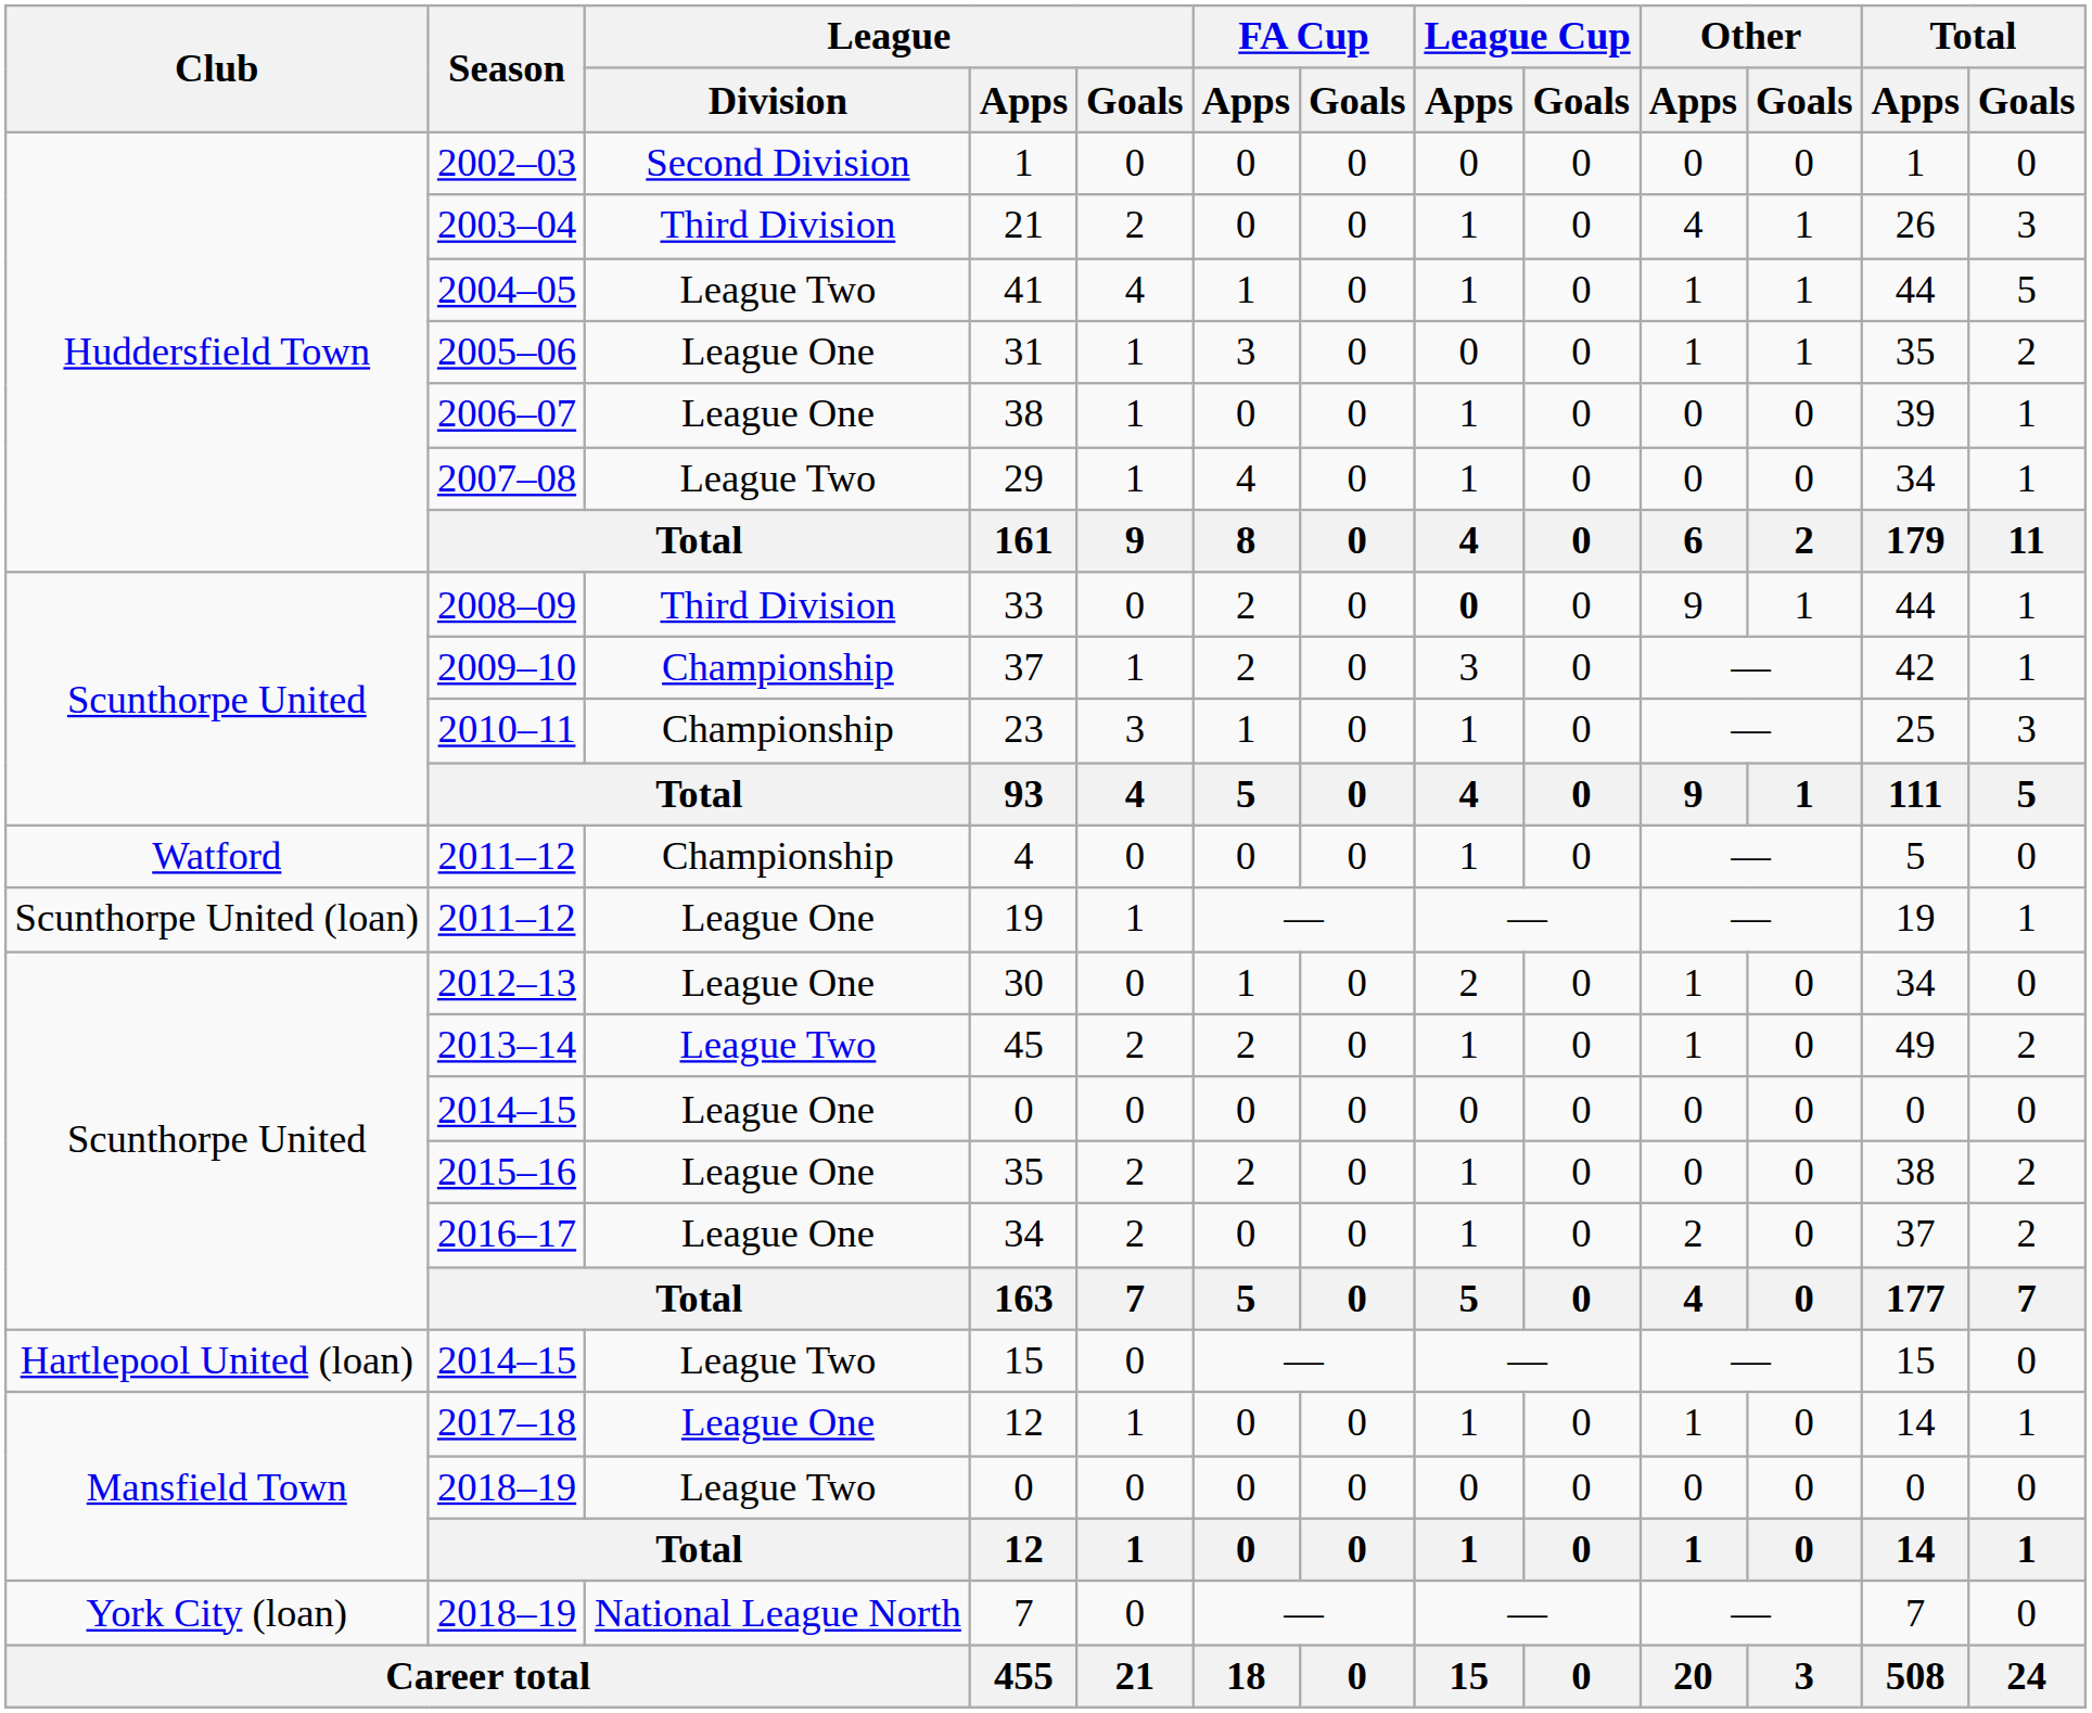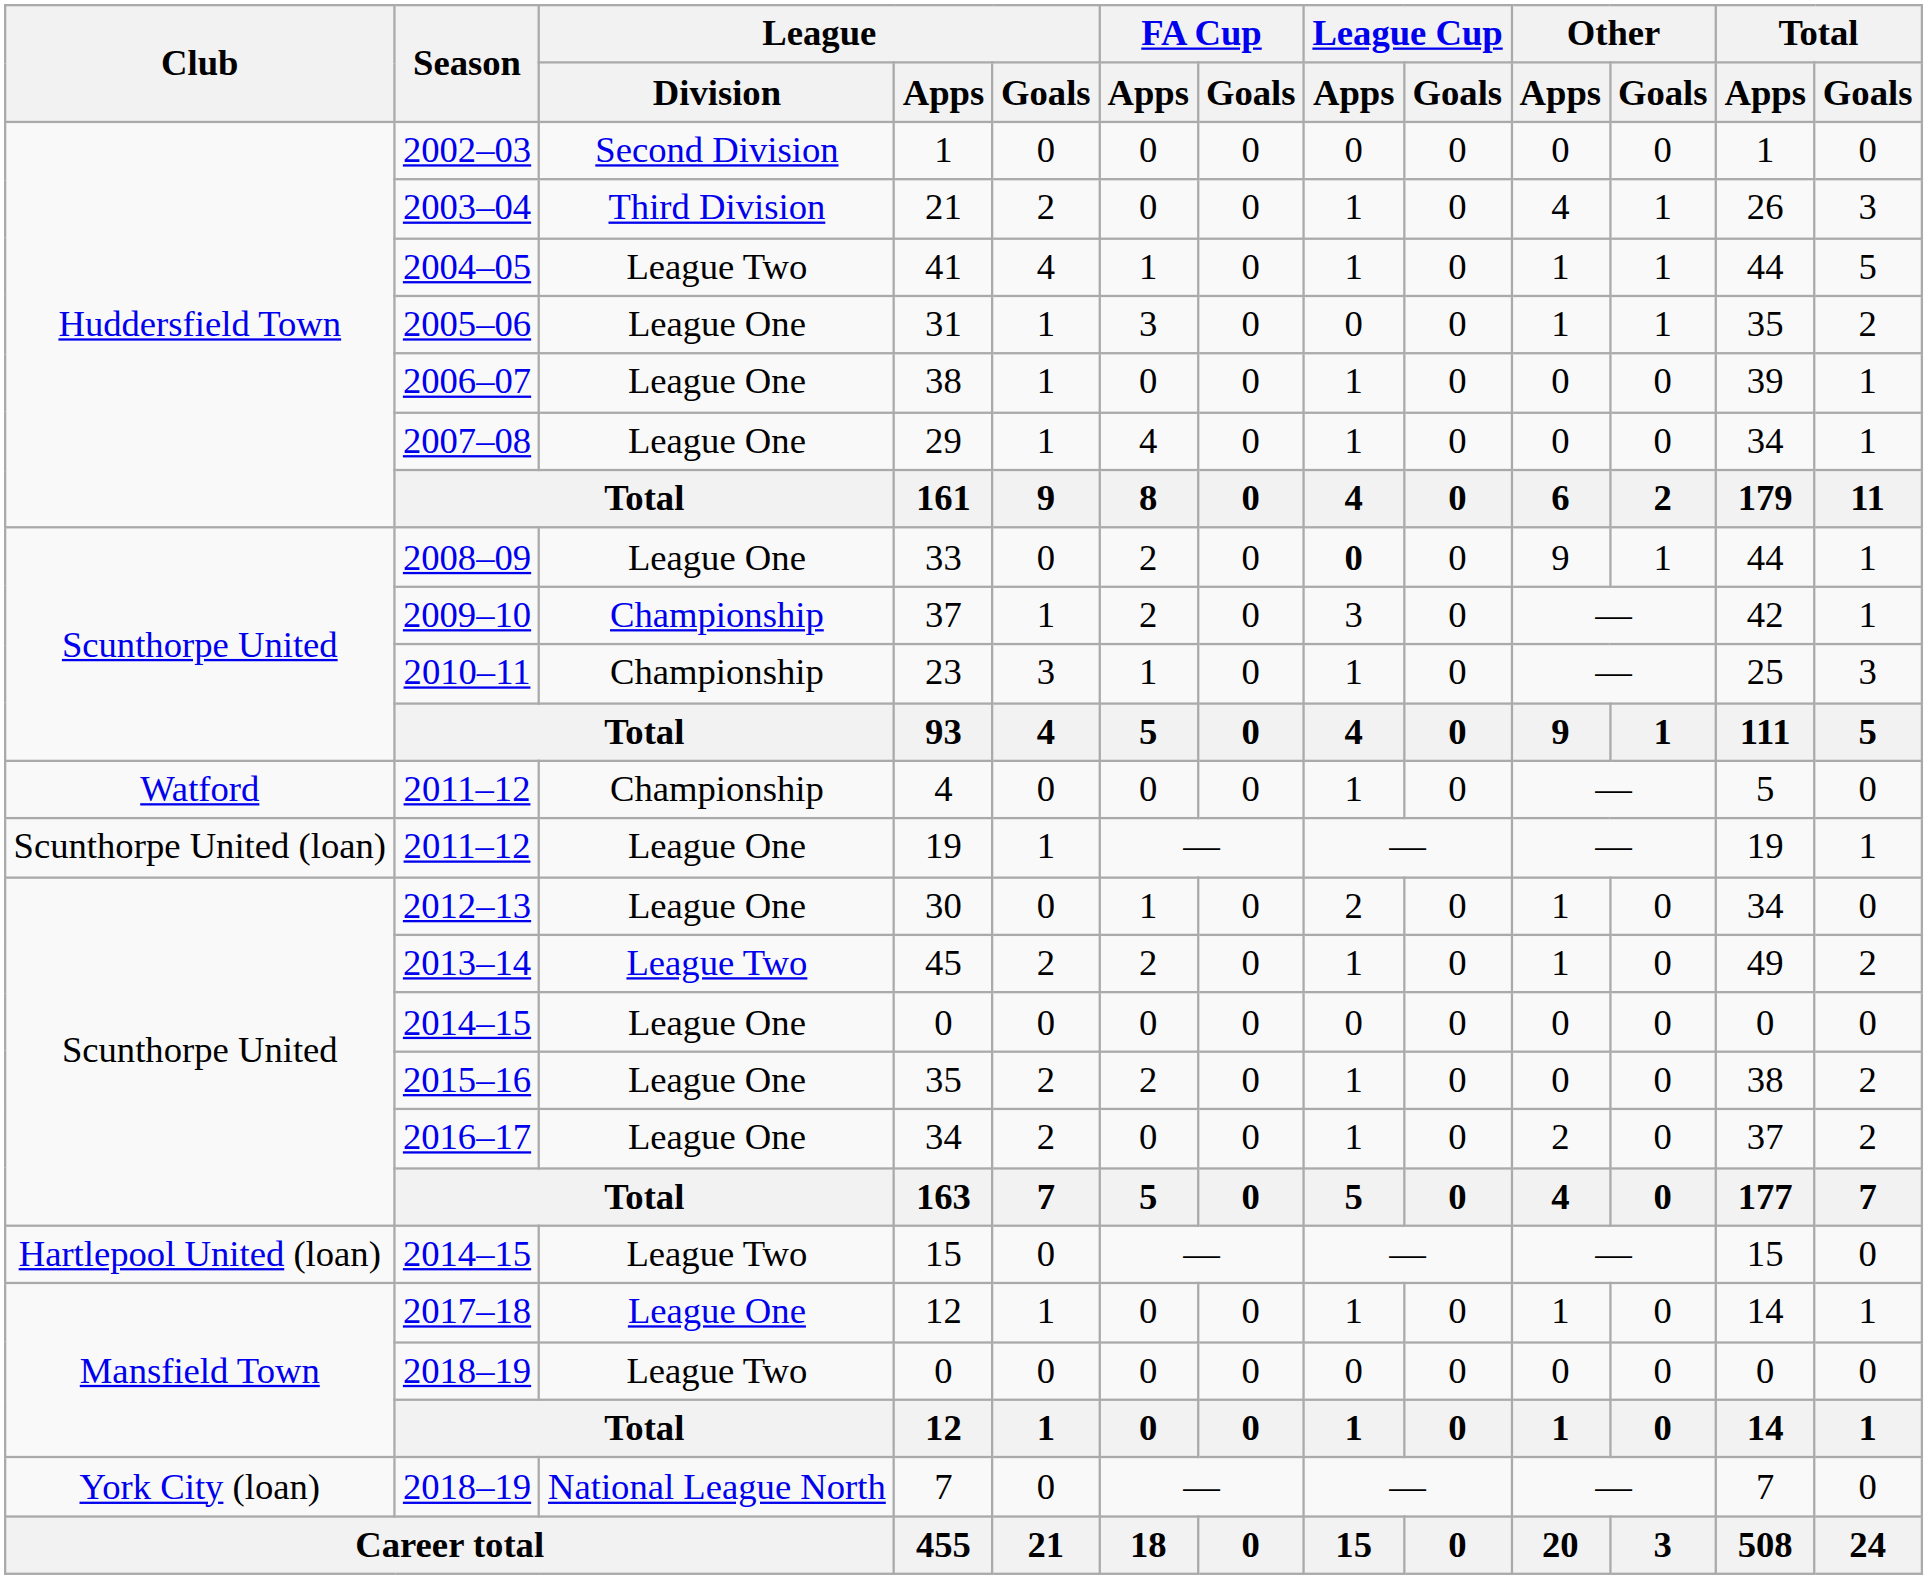 <table class=wikitable style=text-align:center>
 <tr>
 <th rowspan=2>Club</th>
 <th rowspan=2>Season</th>
 <th colspan=3>League</th>
 <th colspan=2><a href='#'>FA Cup</a></th>
 <th colspan=2><a href='#'>League Cup</a></th>
 <th colspan=2>Other</th>
 <th colspan=2>Total</th>
 </tr>
 <tr>
 <th>Division</th>
 <th>Apps</th>
 <th>Goals</th>
 <th>Apps</th>
 <th>Goals</th>
 <th>Apps</th>
 <th>Goals</th>
 <th>Apps</th>
 <th>Goals</th>
 <th>Apps</th>
 <th>Goals</th>
 </tr>
 <tr>
 <td rowspan=7><a href='#'>Huddersfield Town</a></td>
 <td><a href='#'>2002–03</a></td>
 <td><a href='#'>Second Division</a></td>
 <td>1</td>
 <td>0</td>
 <td>0</td>
 <td>0</td>
 <td>0</td>
 <td>0</td>
 <td>0</td>
 <td>0</td>
 <td>1</td>
 <td>0</td>
 </tr>
 <tr>
 <td><a href='#'>2003–04</a></td>
 <td><a href='#'>Third Division</a></td>
 <td>21</td>
 <td>2</td>
 <td>0</td>
 <td>0</td>
 <td>1</td>
 <td>0</td>
 <td>4</td>
 <td>1</td>
 <td>26</td>
 <td>3</td>
 </tr>
 <tr>
 <td><a href='#'>2004–05</a></td>
 <td>League Two</td>
 <td>41</td>
 <td>4</td>
 <td>1</td>
 <td>0</td>
 <td>1</td>
 <td>0</td>
 <td>1</td>
 <td>1</td>
 <td>44</td>
 <td>5</td>
 </tr>
 <tr>
 <td><a href='#'>2005–06</a></td>
 <td>League One</td>
 <td>31</td>
 <td>1</td>
 <td>3</td>
 <td>0</td>
 <td>0</td>
 <td>0</td>
 <td>1</td>
 <td>1</td>
 <td>35</td>
 <td>2</td>
 </tr>
 <tr>
 <td><a href='#'>2006–07</a></td>
 <td>League One</td>
 <td>38</td>
 <td>1</td>
 <td>0</td>
 <td>0</td>
 <td>1</td>
 <td>0</td>
 <td>0</td>
 <td>0</td>
 <td>39</td>
 <td>1</td>
 </tr>
 <tr>
 <td><a href='#'>2007–08</a></td>
-<td>League Two</td>
+<td>League One</td>
 <td>29</td>
 <td>1</td>
 <td>4</td>
 <td>0</td>
 <td>1</td>
 <td>0</td>
 <td>0</td>
 <td>0</td>
 <td>34</td>
 <td>1</td>
 </tr>
 <tr>
 <th colspan=2>Total</th>
 <th>161</th>
 <th>9</th>
 <th>8</th>
 <th>0</th>
 <th>4</th>
 <th>0</th>
 <th>6</th>
 <th>2</th>
 <th>179</th>
 <th>11</th>
 </tr>
 <tr>
 <td rowspan=4><a href='#'>Scunthorpe United</a></td>
 <td><a href='#'>2008–09</a></td>
-<td><a href='#'>Third Division</a></td>
+<td>League One</td>
 <td>33</td>
 <td>0</td>
 <td>2</td>
 <td>0</td>
 <td><strong>0</strong></td>
 <td>0</td>
 <td>9</td>
 <td>1</td>
 <td>44</td>
 <td>1</td>
 </tr>
 <tr>
 <td><a href='#'>2009–10</a></td>
 <td><a href='#'>Championship</a></td>
 <td>37</td>
 <td>1</td>
 <td>2</td>
 <td>0</td>
 <td>3</td>
 <td>0</td>
 <td colspan=2>—</td>
 <td>42</td>
 <td>1</td>
 </tr>
 <tr>
 <td><a href='#'>2010–11</a></td>
 <td>Championship</td>
 <td>23</td>
 <td>3</td>
 <td>1</td>
 <td>0</td>
 <td>1</td>
 <td>0</td>
 <td colspan=2>—</td>
 <td>25</td>
 <td>3</td>
 </tr>
 <tr>
 <th colspan=2>Total</th>
 <th>93</th>
 <th>4</th>
 <th>5</th>
 <th>0</th>
 <th>4</th>
 <th>0</th>
 <th>9</th>
 <th>1</th>
 <th>111</th>
 <th>5</th>
 </tr>
 <tr>
 <td><a href='#'>Watford</a></td>
 <td><a href='#'>2011–12</a></td>
 <td>Championship</td>
 <td>4</td>
 <td>0</td>
 <td>0</td>
 <td>0</td>
 <td>1</td>
 <td>0</td>
 <td colspan=2>—</td>
 <td>5</td>
 <td>0</td>
 </tr>
 <tr>
 <td>Scunthorpe United (loan)</td>
 <td><a href='#'>2011–12</a></td>
 <td>League One</td>
 <td>19</td>
 <td>1</td>
 <td colspan=2>—</td>
 <td colspan=2>—</td>
 <td colspan=2>—</td>
 <td>19</td>
 <td>1</td>
 </tr>
 <tr>
 <td rowspan=6>Scunthorpe United</td>
 <td><a href='#'>2012–13</a></td>
 <td>League One</td>
 <td>30</td>
 <td>0</td>
 <td>1</td>
 <td>0</td>
 <td>2</td>
 <td>0</td>
 <td>1</td>
 <td>0</td>
 <td>34</td>
 <td>0</td>
 </tr>
 <tr>
 <td><a href='#'>2013–14</a></td>
 <td><a href='#'>League Two</a></td>
 <td>45</td>
 <td>2</td>
 <td>2</td>
 <td>0</td>
 <td>1</td>
 <td>0</td>
 <td>1</td>
 <td>0</td>
 <td>49</td>
 <td>2</td>
 </tr>
 <tr>
 <td><a href='#'>2014–15</a></td>
 <td>League One</td>
 <td>0</td>
 <td>0</td>
 <td>0</td>
 <td>0</td>
 <td>0</td>
 <td>0</td>
 <td>0</td>
 <td>0</td>
 <td>0</td>
 <td>0</td>
 </tr>
 <tr>
 <td><a href='#'>2015–16</a></td>
 <td>League One</td>
 <td>35</td>
 <td>2</td>
 <td>2</td>
 <td>0</td>
 <td>1</td>
 <td>0</td>
 <td>0</td>
 <td>0</td>
 <td>38</td>
 <td>2</td>
 </tr>
 <tr>
 <td><a href='#'>2016–17</a></td>
 <td>League One</td>
 <td>34</td>
 <td>2</td>
 <td>0</td>
 <td>0</td>
 <td>1</td>
 <td>0</td>
 <td>2</td>
 <td>0</td>
 <td>37</td>
 <td>2</td>
 </tr>
 <tr>
 <th colspan=2>Total</th>
 <th>163</th>
 <th>7</th>
 <th>5</th>
 <th>0</th>
 <th>5</th>
 <th>0</th>
 <th>4</th>
 <th>0</th>
 <th>177</th>
 <th>7</th>
 </tr>
 <tr>
 <td><a href='#'>Hartlepool United</a> (loan)</td>
 <td><a href='#'>2014–15</a></td>
 <td>League Two</td>
 <td>15</td>
 <td>0</td>
 <td colspan=2>—</td>
 <td colspan=2>—</td>
 <td colspan=2>—</td>
 <td>15</td>
 <td>0</td>
 </tr>
 <tr>
 <td rowspan=3><a href='#'>Mansfield Town</a></td>
 <td><a href='#'>2017–18</a></td>
 <td><a href='#'>League One</a></td>
 <td>12</td>
 <td>1</td>
 <td>0</td>
 <td>0</td>
 <td>1</td>
 <td>0</td>
 <td>1</td>
 <td>0</td>
 <td>14</td>
 <td>1</td>
 </tr>
 <tr>
 <td><a href='#'>2018–19</a></td>
 <td>League Two</td>
 <td>0</td>
 <td>0</td>
 <td>0</td>
 <td>0</td>
 <td>0</td>
 <td>0</td>
 <td>0</td>
 <td>0</td>
 <td>0</td>
 <td>0</td>
 </tr>
 <tr>
 <th colspan=2>Total</th>
 <th>12</th>
 <th>1</th>
 <th>0</th>
 <th>0</th>
 <th>1</th>
 <th>0</th>
 <th>1</th>
 <th>0</th>
 <th>14</th>
 <th>1</th>
 </tr>
 <tr>
 <td><a href='#'>York City</a> (loan)</td>
 <td><a href='#'>2018–19</a></td>
 <td><a href='#'>National League North</a></td>
 <td>7</td>
 <td>0</td>
 <td colspan=2>—</td>
 <td colspan=2>—</td>
 <td colspan=2>—</td>
 <td>7</td>
 <td>0</td>
 </tr>
 <tr>
 <th colspan=3>Career total</th>
 <th>455</th>
 <th>21</th>
 <th>18</th>
 <th>0</th>
 <th>15</th>
 <th>0</th>
 <th>20</th>
 <th>3</th>
 <th>508</th>
 <th>24</th>
 </tr>
 </table>
